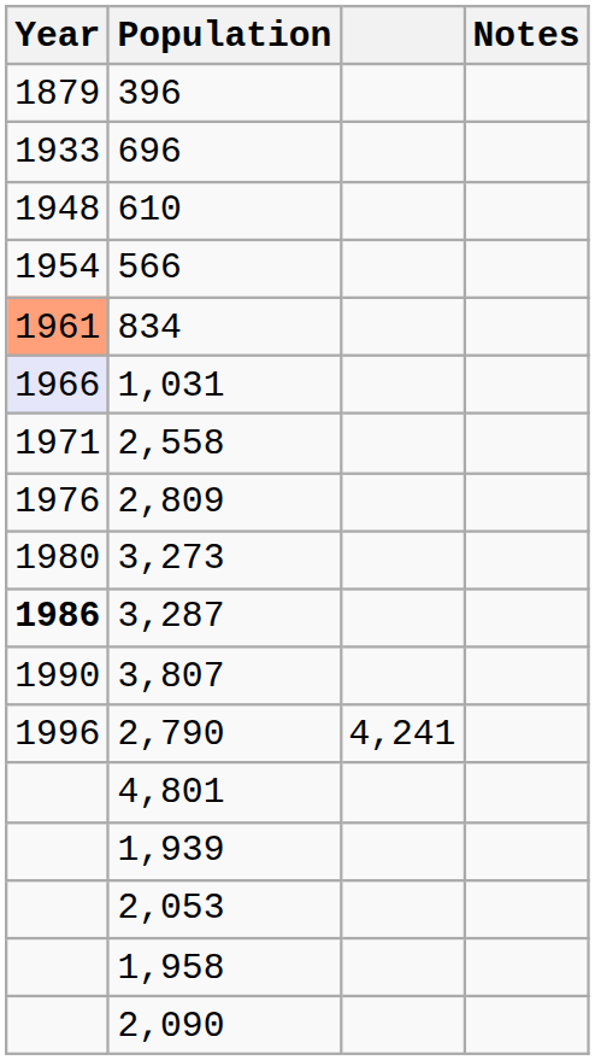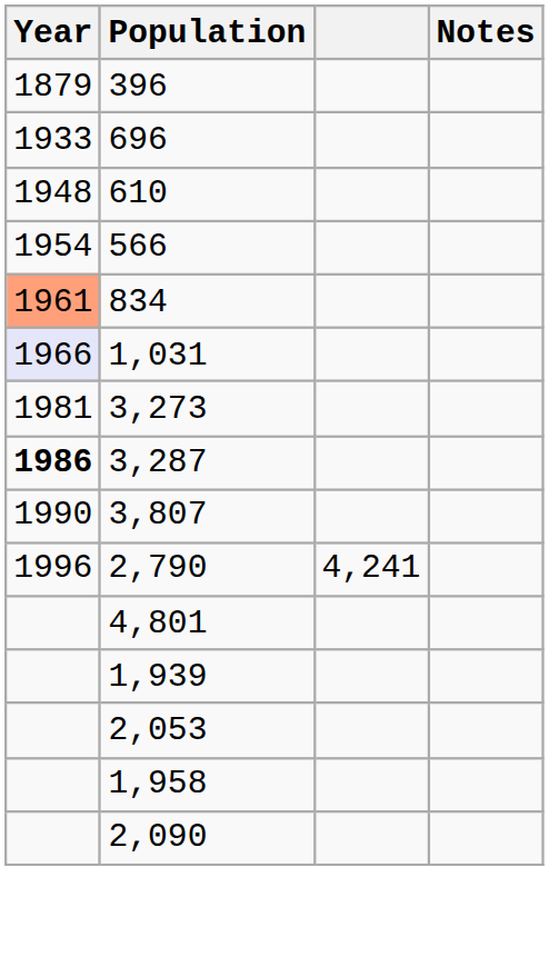 <table class="wikitable">
 <tr>
 <th>Year</th>
 <th>Population</th>
 <th></th>
 <th>Notes</th>
 </tr>
 <tr>
 <td>1879</td>
 <td>396</td>
 <td></td>
 <td></td>
 </tr>
 <tr>
 <td>1933</td>
 <td>696</td>
 <td></td>
 <td></td>
 </tr>
 <tr>
 <td>1948</td>
 <td>610</td>
 <td></td>
 <td></td>
 </tr>
 <tr>
 <td>1954</td>
 <td>566</td>
 <td></td>
 <td></td>
 </tr>
 <tr>
 <td style="background: lightsalmon;">1961</td>
 <td>834</td>
 <td></td>
 <td></td>
 </tr>
 <tr>
 <td style="background: lavender;">1966</td>
 <td>1,031</td>
 <td></td>
 <td></td>
 </tr>
 <tr>
-<td>1971</td>
-<td>2,558</td>
-<td></td>
-<td></td>
-</tr>
-<tr>
-<td>1976</td>
-<td>2,809</td>
-<td></td>
-<td></td>
-</tr>
-<tr>
-<td>1980</td>
+<td>1981</td>
 <td>3,273</td>
 <td></td>
 <td></td>
 </tr>
 <tr>
 <td><strong>1986</strong></td>
 <td>3,287</td>
 <td></td>
 <td></td>
 </tr>
 <tr>
 <td>1990</td>
 <td>3,807</td>
 <td></td>
 <td></td>
 </tr>
 <tr>
 <td>1996</td>
 <td>2,790</td>
 <td>4,241</td>
 <td></td>
 </tr>
 <tr>
 <td></td>
 <td>4,801</td>
 <td></td>
 <td></td>
 </tr>
 <tr>
 <td></td>
 <td>1,939</td>
 <td></td>
 <td></td>
 </tr>
 <tr>
 <td></td>
 <td>2,053</td>
 <td></td>
 <td></td>
 </tr>
 <tr>
 <td></td>
 <td>1,958</td>
 <td></td>
 <td></td>
 </tr>
 <tr>
 <td></td>
 <td>2,090</td>
 <td></td>
 <td></td>
 </tr>
 </table>
